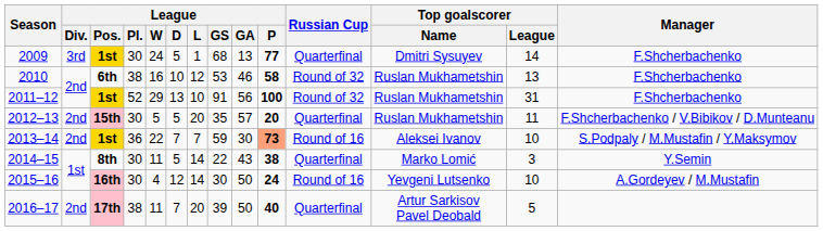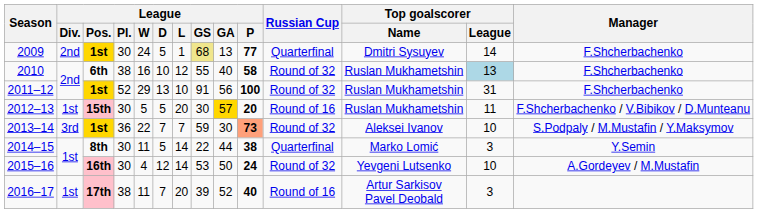 <table class="wikitable">
 <tr style="background:#efefef;">
 <th rowspan="2">Season</th>
 <th colspan="9">League</th>
 <th rowspan="2"><a href='#'>Russian Cup</a></th>
 <th colspan="2">Top goalscorer</th>
 <th rowspan="2">Manager</th>
 </tr>
 <tr>
 <th>Div.</th>
 <th>Pos.</th>
 <th>Pl.</th>
 <th>W</th>
 <th>D</th>
 <th>L</th>
 <th>GS</th>
 <th>GA</th>
 <th>P</th>
 <th>Name</th>
 <th>League</th>
 </tr>
 <tr>
 <td align=center><a href='#'>2009</a></td>
-<td align=center><a href='#'>3rd</a></td>
+<td align=center><a href='#'>2nd</a></td>
 <td style="text-align:center; background:gold;"><strong>1st</strong></td>
 <td align=center>30</td>
 <td align=center>24</td>
 <td align=center>5</td>
 <td align=center>1</td>
-<td align=center>68</td>
+<td align=center style="background: khaki;">68</td>
 <td align=center>13</td>
 <td align=center><strong>77</strong></td>
 <td align=center><a href='#'>Quarterfinal</a></td>
 <td align=center> <a href='#'>Dmitri Sysuyev</a></td>
 <td align=center>14</td>
 <td align=center> <a href='#'>F.Shcherbachenko</a></td>
 </tr>
 <tr>
 <td align=center><a href='#'>2010</a></td>
 <td align=center rowspan="2"><a href='#'>2nd</a></td>
 <td align=center><strong>6th</strong></td>
 <td align=center>38</td>
 <td align=center>16</td>
 <td align=center>10</td>
 <td align=center>12</td>
-<td align=center>53</td>
-<td align=center>46</td>
+<td align=center>55</td>
+<td align=center>40</td>
 <td align=center><strong>58</strong></td>
 <td align=center><a href='#'>Round of 32</a></td>
 <td align=center> <a href='#'>Ruslan Mukhametshin</a></td>
-<td align=center>13</td>
+<td align=center style="background: lightblue;">13</td>
 <td align=center> <a href='#'>F.Shcherbachenko</a></td>
 </tr>
 <tr>
 <td align=center><a href='#'>2011–12</a></td>
 <td style="text-align:center; background:gold;"><strong>1st</strong></td>
 <td align=center>52</td>
 <td align=center>29</td>
 <td align=center>13</td>
 <td align=center>10</td>
 <td align=center>91</td>
 <td align=center>56</td>
 <td align=center><strong>100</strong></td>
 <td align=center><a href='#'>Round of 32</a></td>
 <td align=center> <a href='#'>Ruslan Mukhametshin</a></td>
 <td align=center>31</td>
 <td align=center> <a href='#'>F.Shcherbachenko</a></td>
 </tr>
 <tr>
 <td align=center><a href='#'>2012–13</a></td>
-<td align=center><a href='#'>2nd</a></td>
+<td align=center><a href='#'>1st</a></td>
 <td style="text-align:center; background:pink;"><strong>15th</strong></td>
 <td align=center>30</td>
 <td align=center>5</td>
 <td align=center>5</td>
 <td align=center>20</td>
-<td align=center>35</td>
-<td align=center>57</td>
+<td align=center>30</td>
+<td align=center style="background: gold;">57</td>
 <td align=center><strong>20</strong></td>
-<td align=center><a href='#'>Quarterfinal</a></td>
+<td align=center><a href='#'>Round of 16</a></td>
 <td align=center> <a href='#'>Ruslan Mukhametshin</a></td>
 <td align=center>11</td>
 <td align=center> <a href='#'>F.Shcherbachenko</a> /  <a href='#'>V.Bibikov</a> /  <a href='#'>D.Munteanu</a></td>
 </tr>
 <tr>
 <td align=center><a href='#'>2013–14</a></td>
-<td align=center><a href='#'>2nd</a></td>
+<td align=center><a href='#'>3rd</a></td>
 <td style="text-align:center; background:gold;"><strong>1st</strong></td>
 <td align=center>36</td>
 <td align=center>22</td>
 <td align=center>7</td>
 <td align=center>7</td>
 <td align=center>59</td>
 <td align=center>30</td>
 <td align=center style="background: lightsalmon;"><strong>73</strong></td>
-<td align=center><a href='#'>Round of 16</a></td>
+<td align=center><a href='#'>Round of 32</a></td>
 <td align=center> <a href='#'>Aleksei Ivanov</a></td>
 <td align=center>10</td>
 <td align=center> <a href='#'>S.Podpaly</a> /  <a href='#'>M.Mustafin</a> /  <a href='#'>Y.Maksymov</a></td>
 </tr>
 <tr>
 <td align=center><a href='#'>2014–15</a></td>
 <td align=center rowspan="2"><a href='#'>1st</a></td>
 <td align=center><strong>8th</strong></td>
 <td align=center>30</td>
 <td align=center>11</td>
 <td align=center>5</td>
 <td align=center>14</td>
 <td align=center>22</td>
-<td align=center>43</td>
+<td align=center>44</td>
 <td align=center><strong>38</strong></td>
 <td align=center><a href='#'>Quarterfinal</a></td>
 <td align=center> <a href='#'>Marko Lomić</a></td>
 <td align=center>3</td>
 <td align=center> <a href='#'>Y.Semin</a></td>
 </tr>
 <tr>
 <td align=center><a href='#'>2015–16</a></td>
 <td style="text-align:center; background:pink;"><strong>16th</strong></td>
 <td align=center>30</td>
 <td align=center>4</td>
 <td align=center>12</td>
 <td align=center>14</td>
-<td align=center>30</td>
+<td align=center>53</td>
 <td align=center>50</td>
 <td align=center><strong>24</strong></td>
-<td align=center><a href='#'>Round of 16</a></td>
+<td align=center><a href='#'>Round of 32</a></td>
 <td align=center> <a href='#'>Yevgeni Lutsenko</a></td>
 <td align=center>10</td>
 <td align=center> <a href='#'>A.Gordeyev</a> /  <a href='#'>M.Mustafin</a></td>
 </tr>
 <tr>
 <td align=center><a href='#'>2016–17</a></td>
-<td align=center><a href='#'>2nd</a></td>
+<td align=center><a href='#'>1st</a></td>
 <td style="text-align:center; background:pink;"><strong>17th</strong></td>
 <td align=center>38</td>
 <td align=center>11</td>
 <td align=center>7</td>
 <td align=center>20</td>
 <td align=center>39</td>
-<td align=center>50</td>
+<td align=center>52</td>
 <td align=center><strong>40</strong></td>
-<td align=center><a href='#'>Quarterfinal</a></td>
+<td align=center><a href='#'>Round of 16</a></td>
 <td align=center> <a href='#'>Artur Sarkisov</a> <br>  <a href='#'>Pavel Deobald</a></td>
-<td align=center>5</td>
+<td align=center>3</td>
 <td align=center></td>
 </tr>
 </table>
